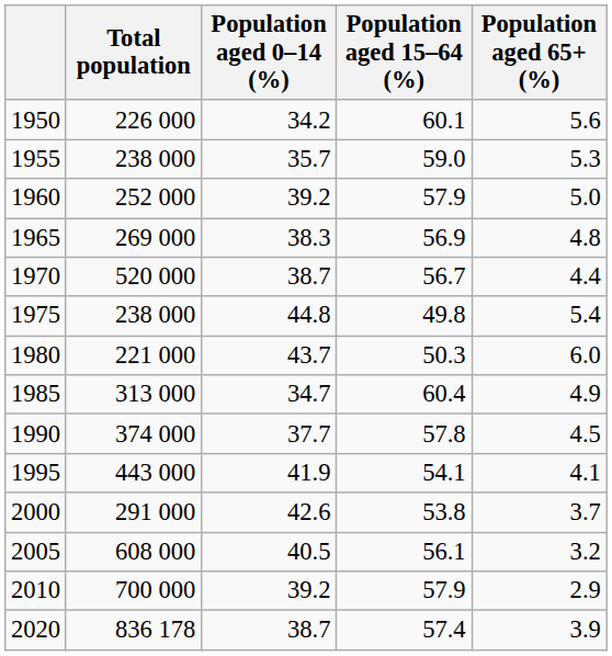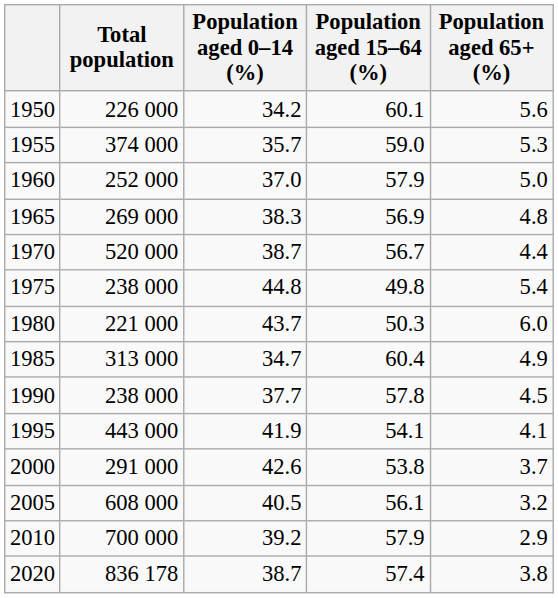 <table class="wikitable" style="text-align: right;">
 <tr>
 <th></th>
 <th width="80pt">Total population</th>
 <th width="80pt">Population aged 0–14 (%)</th>
 <th width="80pt">Population aged 15–64 (%)</th>
 <th width="80pt">Population aged 65+ (%)</th>
 </tr>
 <tr>
 <td>1950</td>
 <td>226 000</td>
 <td>34.2</td>
 <td>60.1</td>
 <td>5.6</td>
 </tr>
 <tr>
 <td>1955</td>
-<td>238 000</td>
+<td>374 000</td>
 <td>35.7</td>
 <td>59.0</td>
 <td>5.3</td>
 </tr>
 <tr>
 <td>1960</td>
 <td>252 000</td>
-<td>39.2</td>
+<td>37.0</td>
 <td>57.9</td>
 <td>5.0</td>
 </tr>
 <tr>
 <td>1965</td>
 <td>269 000</td>
 <td>38.3</td>
 <td>56.9</td>
 <td>4.8</td>
 </tr>
 <tr>
 <td>1970</td>
 <td>520 000</td>
 <td>38.7</td>
 <td>56.7</td>
 <td>4.4</td>
 </tr>
 <tr>
 <td>1975</td>
 <td>238 000</td>
 <td>44.8</td>
 <td>49.8</td>
 <td>5.4</td>
 </tr>
 <tr>
 <td>1980</td>
 <td>221 000</td>
 <td>43.7</td>
 <td>50.3</td>
 <td>6.0</td>
 </tr>
 <tr>
 <td>1985</td>
 <td>313 000</td>
 <td>34.7</td>
 <td>60.4</td>
 <td>4.9</td>
 </tr>
 <tr>
 <td>1990</td>
-<td>374 000</td>
+<td>238 000</td>
 <td>37.7</td>
 <td>57.8</td>
 <td>4.5</td>
 </tr>
 <tr>
 <td>1995</td>
 <td>443 000</td>
 <td>41.9</td>
 <td>54.1</td>
 <td>4.1</td>
 </tr>
 <tr>
 <td>2000</td>
 <td>291 000</td>
 <td>42.6</td>
 <td>53.8</td>
 <td>3.7</td>
 </tr>
 <tr>
 <td>2005</td>
 <td>608 000</td>
 <td>40.5</td>
 <td>56.1</td>
 <td>3.2</td>
 </tr>
 <tr>
 <td>2010</td>
 <td>700 000</td>
 <td>39.2</td>
 <td>57.9</td>
 <td>2.9</td>
 </tr>
 <tr>
 <td>2020</td>
 <td>836 178</td>
 <td>38.7</td>
 <td>57.4</td>
-<td>3.9</td>
+<td>3.8</td>
 </tr>
 </table>
